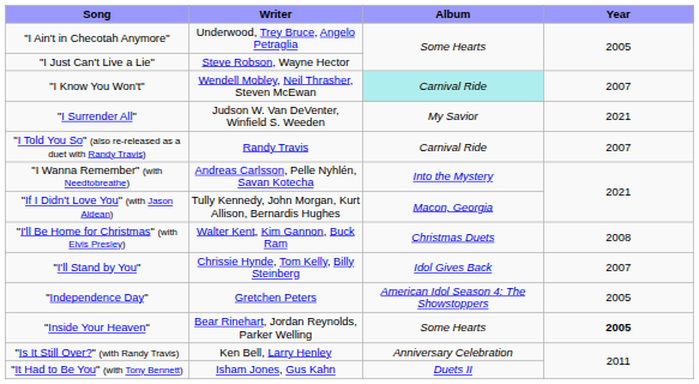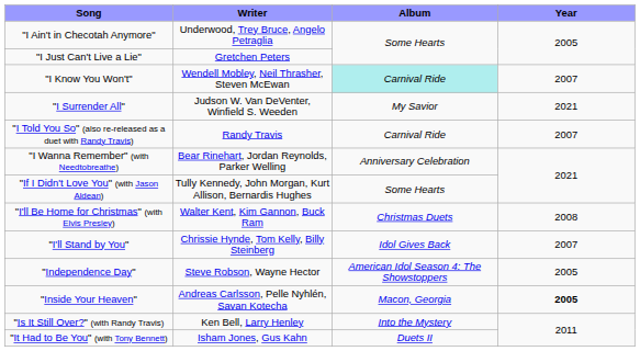 <table class="wikitable" style="margin:0.5em auto; clear:both; font-size:.9em; text-align:center; width:100%">
 <tr>
 <th width="500" style="background: #99F;">Song</th>
 <th width="500" style="background: #99F;">Writer</th>
 <th width="500" style="background: #99F;">Album</th>
 <th width="500" style="background: #99F;">Year</th>
 </tr>
 <tr>
 <td>"I Ain't in Checotah Anymore"</td>
 <td>Underwood, <a href='#'>Trey Bruce</a>, <a href='#'>Angelo Petraglia</a></td>
 <td rowspan="2"><em>Some Hearts</em></td>
 <td rowspan="2">2005</td>
 </tr>
 <tr>
 <td>"I Just Can't Live a Lie"</td>
-<td><a href='#'>Steve Robson</a>, Wayne Hector</td>
+<td><a href='#'>Gretchen Peters</a></td>
 </tr>
 <tr>
 <td>"I Know You Won't"</td>
 <td><a href='#'>Wendell Mobley</a>, <a href='#'>Neil Thrasher</a>, Steven McEwan</td>
 <td style="background: paleturquoise;"><em>Carnival Ride</em></td>
 <td>2007</td>
 </tr>
 <tr>
 <td>"<a href='#'>I Surrender All</a>"</td>
 <td>Judson W. Van DeVenter, Winfield S. Weeden</td>
 <td><em>My Savior</em></td>
 <td>2021</td>
 </tr>
 <tr>
 <td>"<a href='#'>I Told You So</a>" <small>(also re-released as a duet with <a href='#'>Randy Travis</a>)</small></td>
 <td><a href='#'>Randy Travis</a></td>
 <td><em>Carnival Ride</em></td>
 <td>2007</td>
 </tr>
 <tr>
 <td>"I Wanna Remember" <small>(with <a href='#'>Needtobreathe</a>)</small></td>
-<td><a href='#'>Andreas Carlsson</a>, Pelle Nyhlén, <a href='#'>Savan Kotecha</a></td>
-<td><em><a href='#'>Into the Mystery</a></em></td>
+<td><a href='#'>Bear Rinehart</a>, Jordan Reynolds, Parker Welling</td>
+<td><em>Anniversary Celebration</em></td>
 <td rowspan="2">2021</td>
 </tr>
 <tr>
 <td>"<a href='#'>If I Didn't Love You</a>" <small>(with <a href='#'>Jason Aldean</a>)</small></td>
 <td>Tully Kennedy, John Morgan, Kurt Allison, Bernardis Hughes</td>
-<td><em><a href='#'>Macon, Georgia</a></em></td>
+<td><em>Some Hearts</em></td>
 </tr>
 <tr>
 <td>"<a href='#'>I'll Be Home for Christmas</a>" <small>(with <a href='#'>Elvis Presley</a>)</small></td>
 <td><a href='#'>Walter Kent</a>, <a href='#'>Kim Gannon</a>, <a href='#'>Buck Ram</a></td>
 <td><em><a href='#'>Christmas Duets</a></em></td>
 <td>2008</td>
 </tr>
 <tr>
 <td>"<a href='#'>I'll Stand by You</a>"</td>
 <td><a href='#'>Chrissie Hynde</a>, <a href='#'>Tom Kelly</a>, <a href='#'>Billy Steinberg</a></td>
 <td><em><a href='#'>Idol Gives Back</a></em></td>
 <td>2007</td>
 </tr>
 <tr>
 <td>"<a href='#'>Independence Day</a>"</td>
-<td><a href='#'>Gretchen Peters</a></td>
+<td><a href='#'>Steve Robson</a>, Wayne Hector</td>
 <td><em><a href='#'>American Idol Season 4: The Showstoppers</a></em></td>
 <td>2005</td>
 </tr>
 <tr>
 <td>"<a href='#'>Inside Your Heaven</a>"</td>
-<td><a href='#'>Bear Rinehart</a>, Jordan Reynolds, Parker Welling</td>
-<td><em>Some Hearts</em></td>
+<td><a href='#'>Andreas Carlsson</a>, Pelle Nyhlén, <a href='#'>Savan Kotecha</a></td>
+<td><em><a href='#'>Macon, Georgia</a></em></td>
 <td><strong>2005</strong></td>
 </tr>
 <tr>
 <td>"<a href='#'>Is It Still Over?</a>" <small>(with Randy Travis)</small></td>
 <td>Ken Bell, <a href='#'>Larry Henley</a></td>
-<td><em>Anniversary Celebration</em></td>
+<td><em><a href='#'>Into the Mystery</a></em></td>
 <td rowspan="2">2011</td>
 </tr>
 <tr>
 <td>"<a href='#'>It Had to Be You</a>" <small>(with <a href='#'>Tony Bennett</a>)</small></td>
 <td><a href='#'>Isham Jones</a>, <a href='#'>Gus Kahn</a></td>
 <td><em><a href='#'>Duets II</a></em></td>
 </tr>
 </table>
